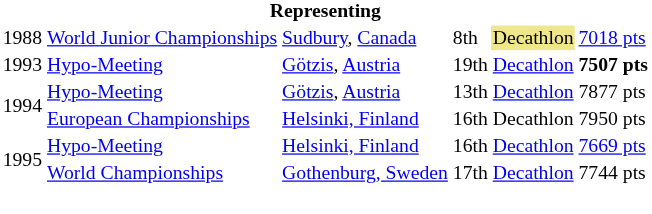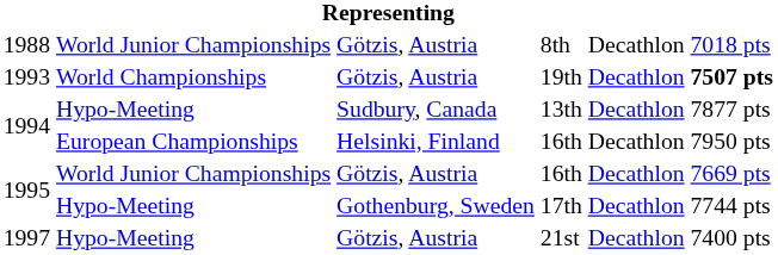 <table>
 <tr>
 <th colspan="6">Representing </th>
 </tr>
 <tr>
 <td>1988</td>
 <td><a href='#'>World Junior Championships</a></td>
-<td><a href='#'>Sudbury</a>, <a href='#'>Canada</a></td>
+<td><a href='#'>Götzis</a>, <a href='#'>Austria</a></td>
 <td>8th</td>
-<td style="background: khaki;">Decathlon</td>
+<td>Decathlon</td>
 <td><a href='#'>7018 pts</a></td>
 </tr>
 <tr>
 <td>1993</td>
-<td><a href='#'>Hypo-Meeting</a></td>
+<td><a href='#'>World Championships</a></td>
 <td><a href='#'>Götzis</a>, <a href='#'>Austria</a></td>
 <td>19th</td>
 <td><a href='#'>Decathlon</a></td>
 <td><strong>7507 pts</strong></td>
 </tr>
 <tr>
 <td rowspan=2>1994</td>
 <td><a href='#'>Hypo-Meeting</a></td>
-<td><a href='#'>Götzis</a>, <a href='#'>Austria</a></td>
+<td><a href='#'>Sudbury</a>, <a href='#'>Canada</a></td>
 <td>13th</td>
 <td><a href='#'>Decathlon</a></td>
 <td>7877 pts</td>
 </tr>
 <tr>
 <td><a href='#'>European Championships</a></td>
 <td><a href='#'>Helsinki, Finland</a></td>
 <td>16th</td>
 <td>Decathlon</td>
 <td>7950 pts</td>
 </tr>
 <tr>
 <td rowspan=2>1995</td>
-<td><a href='#'>Hypo-Meeting</a></td>
-<td><a href='#'>Helsinki, Finland</a></td>
+<td><a href='#'>World Junior Championships</a></td>
+<td><a href='#'>Götzis</a>, <a href='#'>Austria</a></td>
 <td>16th</td>
 <td><a href='#'>Decathlon</a></td>
 <td><a href='#'>7669 pts</a></td>
 </tr>
 <tr>
-<td><a href='#'>World Championships</a></td>
+<td><a href='#'>Hypo-Meeting</a></td>
 <td><a href='#'>Gothenburg, Sweden</a></td>
 <td>17th</td>
 <td><a href='#'>Decathlon</a></td>
 <td>7744 pts</td>
 </tr>
+<tr>
+<td>1997</td>
+<td><a href='#'>Hypo-Meeting</a></td>
+<td><a href='#'>Götzis</a>, <a href='#'>Austria</a></td>
+<td>21st</td>
+<td><a href='#'>Decathlon</a></td>
+<td>7400 pts</td>
+</tr>
 </table>
